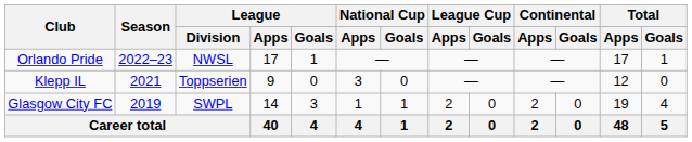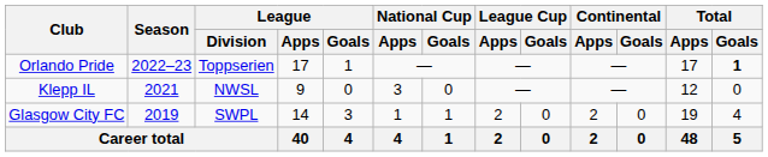 <table class="wikitable" style="text-align: center;">
 <tr>
 <th rowspan="2">Club</th>
 <th rowspan="2">Season</th>
 <th colspan="3">League</th>
 <th colspan="2">National Cup</th>
 <th colspan="2">League Cup</th>
 <th colspan="2">Continental</th>
 <th colspan="2">Total</th>
 </tr>
 <tr>
 <th>Division</th>
 <th>Apps</th>
 <th>Goals</th>
 <th>Apps</th>
 <th>Goals</th>
 <th>Apps</th>
 <th>Goals</th>
 <th>Apps</th>
 <th>Goals</th>
 <th>Apps</th>
 <th>Goals</th>
 </tr>
 <tr>
 <td><a href='#'>Orlando Pride</a></td>
 <td><a href='#'>2022–23</a></td>
-<td><a href='#'>NWSL</a></td>
+<td><a href='#'>Toppserien</a></td>
 <td>17</td>
 <td>1</td>
 <td colspan="2">—</td>
 <td colspan="2">—</td>
 <td colspan="2">—</td>
 <td>17</td>
-<td>1</td>
+<td><strong>1</strong></td>
 </tr>
 <tr>
 <td><a href='#'>Klepp IL</a></td>
 <td><a href='#'>2021</a></td>
-<td><a href='#'>Toppserien</a></td>
+<td><a href='#'>NWSL</a></td>
 <td>9</td>
 <td>0</td>
 <td>3</td>
 <td>0</td>
 <td colspan="2">—</td>
 <td colspan="2">—</td>
 <td>12</td>
 <td>0</td>
 </tr>
 <tr>
 <td><a href='#'>Glasgow City FC</a></td>
 <td><a href='#'>2019</a></td>
 <td><a href='#'>SWPL</a></td>
 <td>14</td>
 <td>3</td>
 <td>1</td>
 <td>1</td>
 <td>2</td>
 <td>0</td>
 <td>2</td>
 <td>0</td>
 <td>19</td>
 <td>4</td>
 </tr>
 <tr>
 <th colspan="3">Career total</th>
 <th>40</th>
 <th>4</th>
 <th>4</th>
 <th>1</th>
 <th>2</th>
 <th>0</th>
 <th>2</th>
 <th>0</th>
 <th>48</th>
 <th>5</th>
 </tr>
 </table>
